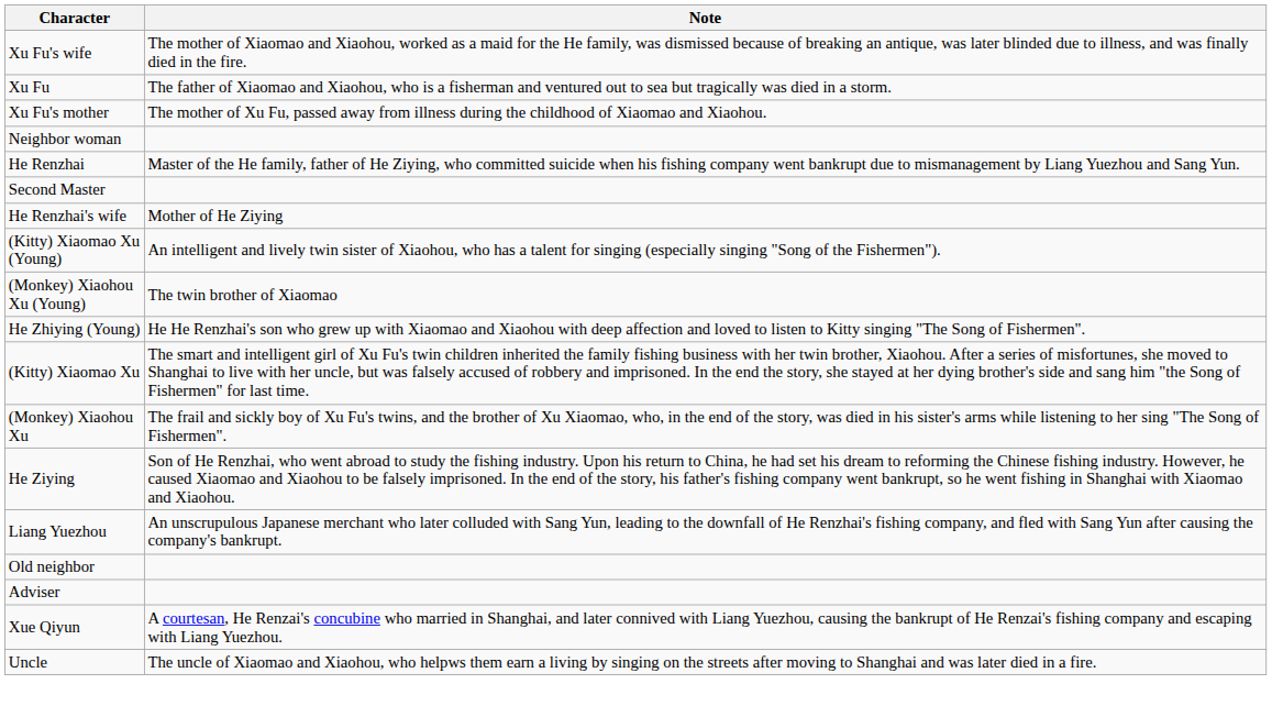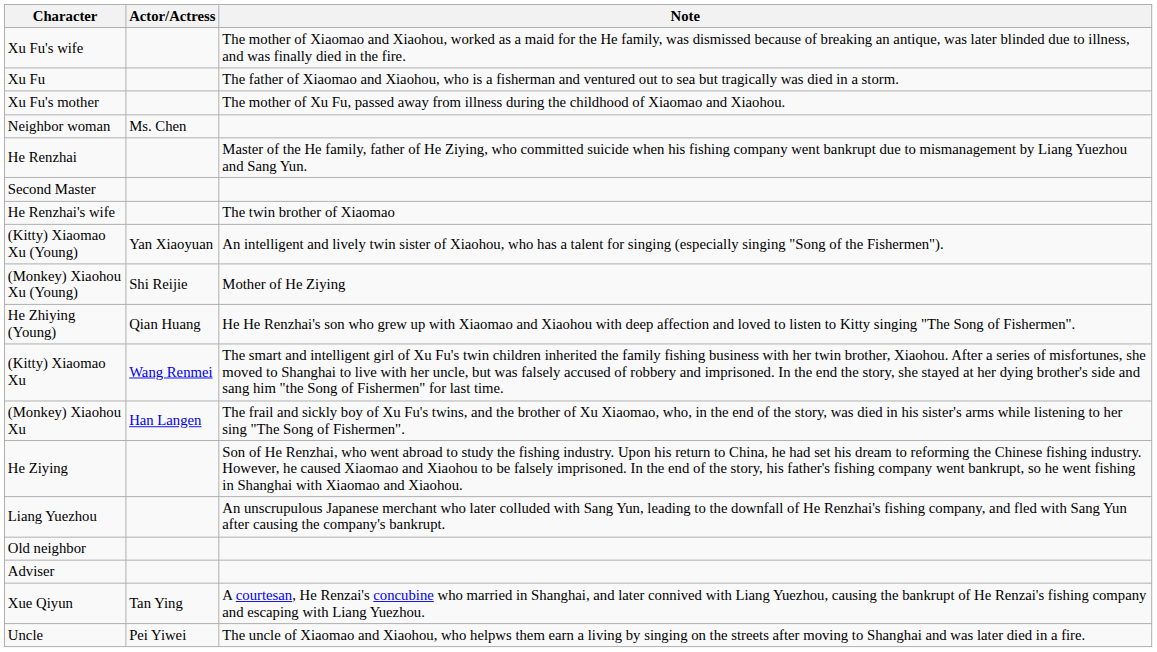 <table class="wikitable">
 <tr>
 <th>Character</th>
+<th>Actor/Actress</th>
 <th>Note</th>
 </tr>
 <tr>
 <td>Xu Fu's wife</td>
+<td></td>
 <td>The mother of Xiaomao and Xiaohou, worked as a maid for the He family, was dismissed because of breaking an antique, was later blinded due to illness, and was finally died in the fire.</td>
 </tr>
 <tr>
 <td>Xu Fu</td>
+<td></td>
 <td>The father of Xiaomao and Xiaohou, who is a fisherman and ventured out to sea but tragically was died in a storm.</td>
 </tr>
 <tr>
 <td>Xu Fu's mother</td>
+<td></td>
 <td>The mother of Xu Fu, passed away from illness during the childhood of Xiaomao and Xiaohou.</td>
 </tr>
 <tr>
 <td>Neighbor woman</td>
+<td>Ms. Chen</td>
 <td></td>
 </tr>
 <tr>
 <td>He Renzhai</td>
+<td></td>
 <td>Master of the He family, father of He Ziying, who committed suicide when his fishing company went bankrupt due to mismanagement by Liang Yuezhou and Sang Yun.</td>
 </tr>
 <tr>
 <td>Second Master</td>
 <td></td>
+<td></td>
 </tr>
 <tr>
 <td>He Renzhai's wife</td>
-<td>Mother of He Ziying</td>
+<td></td>
+<td>The twin brother of Xiaomao</td>
 </tr>
 <tr>
 <td>(Kitty) Xiaomao Xu (Young)</td>
+<td>Yan Xiaoyuan</td>
 <td>An intelligent and lively twin sister of Xiaohou, who has a talent for singing (especially singing "Song of the Fishermen").</td>
 </tr>
 <tr>
 <td>(Monkey) Xiaohou Xu (Young)</td>
-<td>The twin brother of Xiaomao</td>
+<td>Shi Reijie</td>
+<td>Mother of He Ziying</td>
 </tr>
 <tr>
 <td>He Zhiying (Young)</td>
+<td>Qian Huang</td>
 <td>He He Renzhai's son who grew up with Xiaomao and Xiaohou with deep affection and loved to listen to Kitty singing "The Song of Fishermen".</td>
 </tr>
 <tr>
 <td>(Kitty) Xiaomao Xu</td>
+<td><a href='#'>Wang Renmei</a></td>
 <td>The smart and intelligent girl of Xu Fu's twin children inherited the family fishing business with her twin brother, Xiaohou. After a series of misfortunes, she moved to Shanghai to live with her uncle, but was falsely accused of robbery and imprisoned. In the end the story, she stayed at her dying brother's side and sang him "the Song of Fishermen" for last time.</td>
 </tr>
 <tr>
 <td>(Monkey) Xiaohou Xu</td>
+<td><a href='#'>Han Langen</a></td>
 <td>The frail and sickly boy of Xu Fu's twins, and the brother of Xu Xiaomao, who, in the end of the story, was died in his sister's arms while listening to her sing "The Song of Fishermen".</td>
 </tr>
 <tr>
 <td>He Ziying</td>
+<td></td>
 <td>Son of He Renzhai, who went abroad to study the fishing industry. Upon his return to China, he had set his dream to reforming the Chinese fishing industry. However, he caused Xiaomao and Xiaohou to be falsely imprisoned. In the end of the story, his father's fishing company went bankrupt, so he went fishing in Shanghai with Xiaomao and Xiaohou.</td>
 </tr>
 <tr>
 <td>Liang Yuezhou</td>
+<td></td>
 <td>An unscrupulous Japanese merchant who later colluded with Sang Yun, leading to the downfall of He Renzhai's fishing company, and fled with Sang Yun after causing the company's bankrupt.</td>
 </tr>
 <tr>
 <td>Old neighbor</td>
 <td></td>
+<td></td>
 </tr>
 <tr>
 <td>Adviser</td>
 <td></td>
+<td></td>
 </tr>
 <tr>
 <td>Xue Qiyun</td>
+<td>Tan Ying</td>
 <td>A <a href='#'>courtesan</a>, He Renzai's <a href='#'>concubine</a> who married in Shanghai, and later connived with Liang Yuezhou, causing the bankrupt of He Renzai's fishing company and escaping with Liang Yuezhou.</td>
 </tr>
 <tr>
 <td>Uncle</td>
+<td>Pei Yiwei</td>
 <td>The uncle of Xiaomao and Xiaohou, who helpws them earn a living by singing on the streets after moving to Shanghai and was later died in a fire.</td>
 </tr>
 </table>
